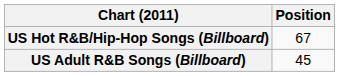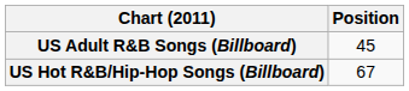 <table class="wikitable sortable plainrowheaders">
 <tr>
 <th scope="col">Chart (2011)</th>
 <th scope="col">Position</th>
 </tr>
 <tr>
+<th scope="row">US Adult R&B Songs (<em>Billboard</em>)</th>
+<td align="center">45</td>
+</tr>
+<tr>
 <th scope="row">US Hot R&B/Hip-Hop Songs (<em>Billboard</em>)</th>
 <td align="center">67</td>
 </tr>
-<tr>
-<th scope="row">US Adult R&B Songs (<em>Billboard</em>)</th>
-<td align="center">45</td>
-</tr>
 </table>
